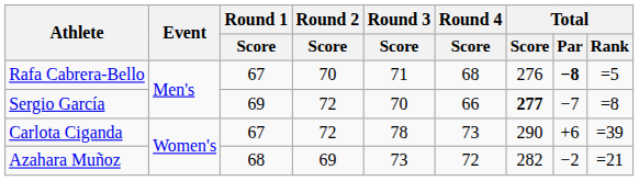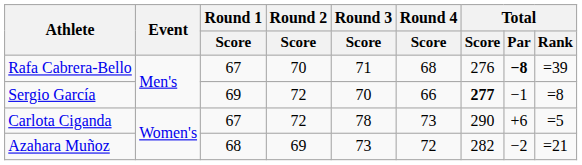 <table class=wikitable style="font-size:90%;">
 <tr>
 <th rowspan=2>Athlete</th>
 <th rowspan=2>Event</th>
 <th>Round 1</th>
 <th>Round 2</th>
 <th>Round 3</th>
 <th>Round 4</th>
 <th colspan=3>Total</th>
 </tr>
 <tr style="font-size:95%">
 <th>Score</th>
 <th>Score</th>
 <th>Score</th>
 <th>Score</th>
 <th>Score</th>
 <th>Par</th>
 <th>Rank</th>
 </tr>
 <tr align=center>
 <td align=left><a href='#'>Rafa Cabrera-Bello</a></td>
 <td style="text-align:left;" rowspan="2"><a href='#'>Men's</a></td>
 <td>67</td>
 <td>70</td>
 <td>71</td>
 <td>68</td>
 <td>276</td>
 <td><strong>−8</strong></td>
-<td>=5</td>
+<td>=39</td>
 </tr>
 <tr align=center>
 <td align=left><a href='#'>Sergio García</a></td>
 <td>69</td>
 <td>72</td>
 <td>70</td>
 <td>66</td>
 <td><strong>277</strong></td>
-<td>−7</td>
+<td>−1</td>
 <td>=8</td>
 </tr>
 <tr align=center>
 <td align=left><a href='#'>Carlota Ciganda</a></td>
 <td style="text-align:left;" rowspan="2"><a href='#'>Women's</a></td>
 <td>67</td>
 <td>72</td>
 <td>78</td>
 <td>73</td>
 <td>290</td>
 <td>+6</td>
-<td>=39</td>
+<td>=5</td>
 </tr>
 <tr align=center>
 <td align=left><a href='#'>Azahara Muñoz</a></td>
 <td>68</td>
 <td>69</td>
 <td>73</td>
 <td>72</td>
 <td>282</td>
 <td>−2</td>
 <td>=21</td>
 </tr>
 </table>
